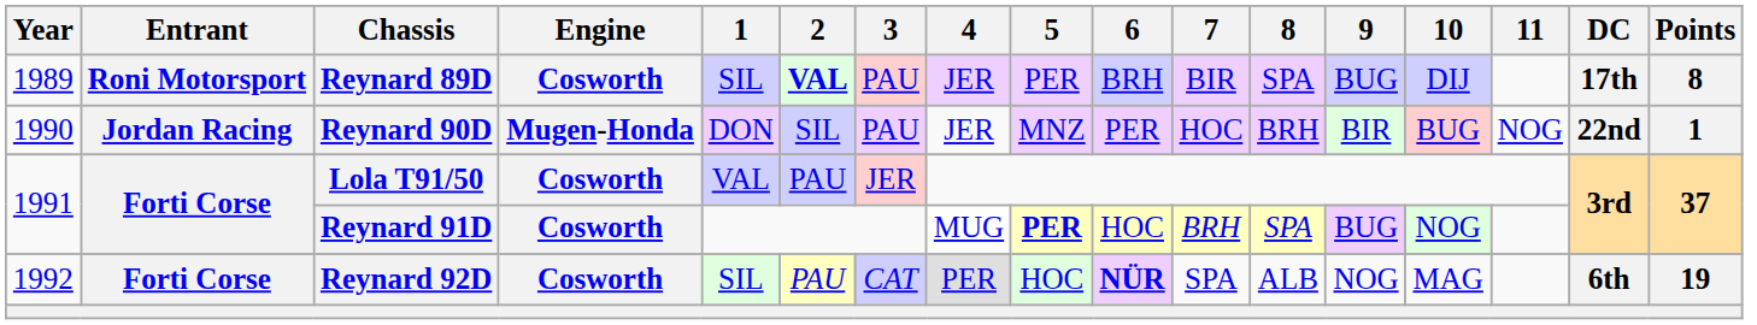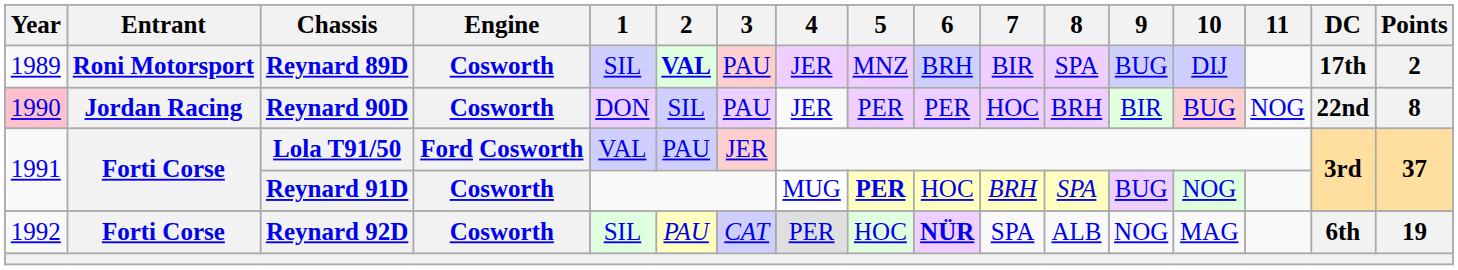 <table class="wikitable" style="text-align:center; font-size:85%">
 <tr>
 <th>Year</th>
 <th>Entrant</th>
 <th>Chassis</th>
 <th>Engine</th>
 <th>1</th>
 <th>2</th>
 <th>3</th>
 <th>4</th>
 <th>5</th>
 <th>6</th>
 <th>7</th>
 <th>8</th>
 <th>9</th>
 <th>10</th>
 <th>11</th>
 <th>DC</th>
 <th>Points</th>
 </tr>
 <tr>
 <td><a href='#'>1989</a></td>
 <th nowrap><a href='#'>Roni Motorsport</a></th>
 <th nowrap><a href='#'>Reynard 89D</a></th>
 <th nowrap><a href='#'>Cosworth</a></th>
 <td style="background:#CFCFFF;"><a href='#'>SIL</a><br></td>
 <td style="background:#DFFFDF;"><strong><a href='#'>VAL</a><br></strong></td>
 <td style="background:#FFCFCF;"><a href='#'>PAU</a><br></td>
 <td style="background:#EFCFFF;"><a href='#'>JER</a><br></td>
-<td style="background:#EFCFFF;"><a href='#'>PER</a><br></td>
+<td style="background:#EFCFFF;"><a href='#'>MNZ</a><br></td>
 <td style="background:#CFCFFF;"><a href='#'>BRH</a><br></td>
 <td style="background:#EFCFFF;"><a href='#'>BIR</a><br></td>
 <td style="background:#EFCFFF;"><a href='#'>SPA</a><br></td>
 <td style="background:#CFCFFF;"><a href='#'>BUG</a><br></td>
 <td style="background:#CFCFFF;"><a href='#'>DIJ</a><br></td>
 <td></td>
 <th>17th</th>
-<th>8</th>
+<th>2</th>
 </tr>
 <tr>
-<td><a href='#'>1990</a></td>
+<td style="background: pink;"><a href='#'>1990</a></td>
 <th nowrap><a href='#'>Jordan Racing</a></th>
 <th nowrap><a href='#'>Reynard 90D</a></th>
-<th nowrap><a href='#'>Mugen</a>-<a href='#'>Honda</a></th>
+<th nowrap><a href='#'>Cosworth</a></th>
 <td style="background:#EFCFFF;"><a href='#'>DON</a><br></td>
 <td style="background:#CFCFFF;"><a href='#'>SIL</a><br></td>
 <td style="background:#EFCFFF;"><a href='#'>PAU</a><br></td>
 <td><a href='#'>JER</a></td>
-<td style="background:#EFCFFF;"><a href='#'>MNZ</a><br></td>
+<td style="background:#EFCFFF;"><a href='#'>PER</a><br></td>
 <td style="background:#EFCFFF;"><a href='#'>PER</a><br></td>
 <td style="background:#EFCFFF;"><a href='#'>HOC</a><br></td>
 <td style="background:#EFCFFF;"><a href='#'>BRH</a><br></td>
 <td style="background:#DFFFDF;"><a href='#'>BIR</a><br></td>
 <td style="background:#FFCFCF;"><a href='#'>BUG</a><br></td>
 <td><a href='#'>NOG</a></td>
 <th>22nd</th>
-<th>1</th>
+<th>8</th>
 </tr>
 <tr>
 <td rowspan=2><a href='#'>1991</a></td>
 <th rowspan=2 nowrap><a href='#'>Forti Corse</a></th>
 <th nowrap><a href='#'>Lola T91/50</a></th>
-<th nowrap><a href='#'>Cosworth</a></th>
+<th nowrap><a href='#'>Ford</a> <a href='#'>Cosworth</a></th>
 <td style="background:#CFCFFF;"><a href='#'>VAL</a><br></td>
 <td style="background:#CFCFFF;"><a href='#'>PAU</a><br></td>
 <td style="background:#FFCFCF;"><a href='#'>JER</a><br></td>
 <td colspan=8></td>
 <td rowspan=2 style="background:#FFDF9F;"><strong>3rd</strong></td>
 <td rowspan=2 style="background:#FFDF9F;"><strong>37</strong></td>
 </tr>
 <tr>
 <th nowrap><a href='#'>Reynard 91D</a></th>
 <th nowrap><a href='#'>Cosworth</a></th>
 <td colspan=3></td>
 <td style="background:#ffffff;"><a href='#'>MUG</a><br></td>
 <td style="background:#FFFFBF;"><strong><a href='#'>PER</a></strong><br></td>
 <td style="background:#FFFFBF;"><a href='#'>HOC</a><br></td>
 <td style="background:#FFFFBF;"><em><a href='#'>BRH</a></em><br></td>
 <td style="background:#FFFFBF;"><em><a href='#'>SPA</a></em><br></td>
 <td style="background:#EFCFFF;"><a href='#'>BUG</a><br></td>
 <td style="background:#DFFFDF;"><a href='#'>NOG</a><br></td>
 <td></td>
 </tr>
 <tr>
 <td><a href='#'>1992</a></td>
 <th nowrap><a href='#'>Forti Corse</a></th>
 <th nowrap><a href='#'>Reynard 92D</a></th>
 <th nowrap><a href='#'>Cosworth</a></th>
 <td style="background:#DFFFDF;"><a href='#'>SIL</a><br></td>
 <td style="background:#FFFFBF;"><em><a href='#'>PAU</a></em><br></td>
 <td style="background:#CFCFFF;"><em><a href='#'>CAT</a></em><br></td>
 <td style="background:#dfdfdf;"><a href='#'>PER</a><br></td>
 <td style="background:#DFFFDF;"><a href='#'>HOC</a><br></td>
 <td style="background:#EFCFFF;"><strong><a href='#'>NÜR</a></strong><br></td>
 <td><a href='#'>SPA</a></td>
 <td><a href='#'>ALB</a></td>
 <td><a href='#'>NOG</a></td>
 <td><a href='#'>MAG</a></td>
 <td></td>
 <th>6th</th>
 <th>19</th>
 </tr>
 <tr>
 <th colspan="17"></th>
 </tr>
 </table>
